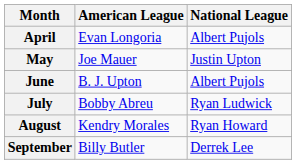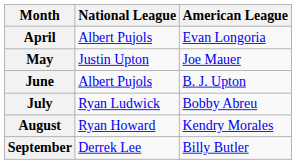 <table class="wikitable">
 <tr>
 <th>Month</th>
+<th>National League</th>
 <th>American League</th>
-<th>National League</th>
 </tr>
 <tr>
 <th>April</th>
+<td><a href='#'>Albert Pujols</a></td>
 <td><a href='#'>Evan Longoria</a></td>
-<td><a href='#'>Albert Pujols</a></td>
 </tr>
 <tr>
 <th>May</th>
+<td><a href='#'>Justin Upton</a></td>
 <td><a href='#'>Joe Mauer</a></td>
-<td><a href='#'>Justin Upton</a></td>
 </tr>
 <tr>
 <th>June</th>
+<td><a href='#'>Albert Pujols</a></td>
 <td><a href='#'>B. J. Upton</a></td>
-<td><a href='#'>Albert Pujols</a></td>
 </tr>
 <tr>
 <th>July</th>
+<td><a href='#'>Ryan Ludwick</a></td>
 <td><a href='#'>Bobby Abreu</a></td>
-<td><a href='#'>Ryan Ludwick</a></td>
 </tr>
 <tr>
 <th>August</th>
+<td><a href='#'>Ryan Howard</a></td>
 <td><a href='#'>Kendry Morales</a></td>
-<td><a href='#'>Ryan Howard</a></td>
 </tr>
 <tr>
 <th>September</th>
+<td><a href='#'>Derrek Lee</a></td>
 <td><a href='#'>Billy Butler</a></td>
-<td><a href='#'>Derrek Lee</a></td>
 </tr>
 </table>
